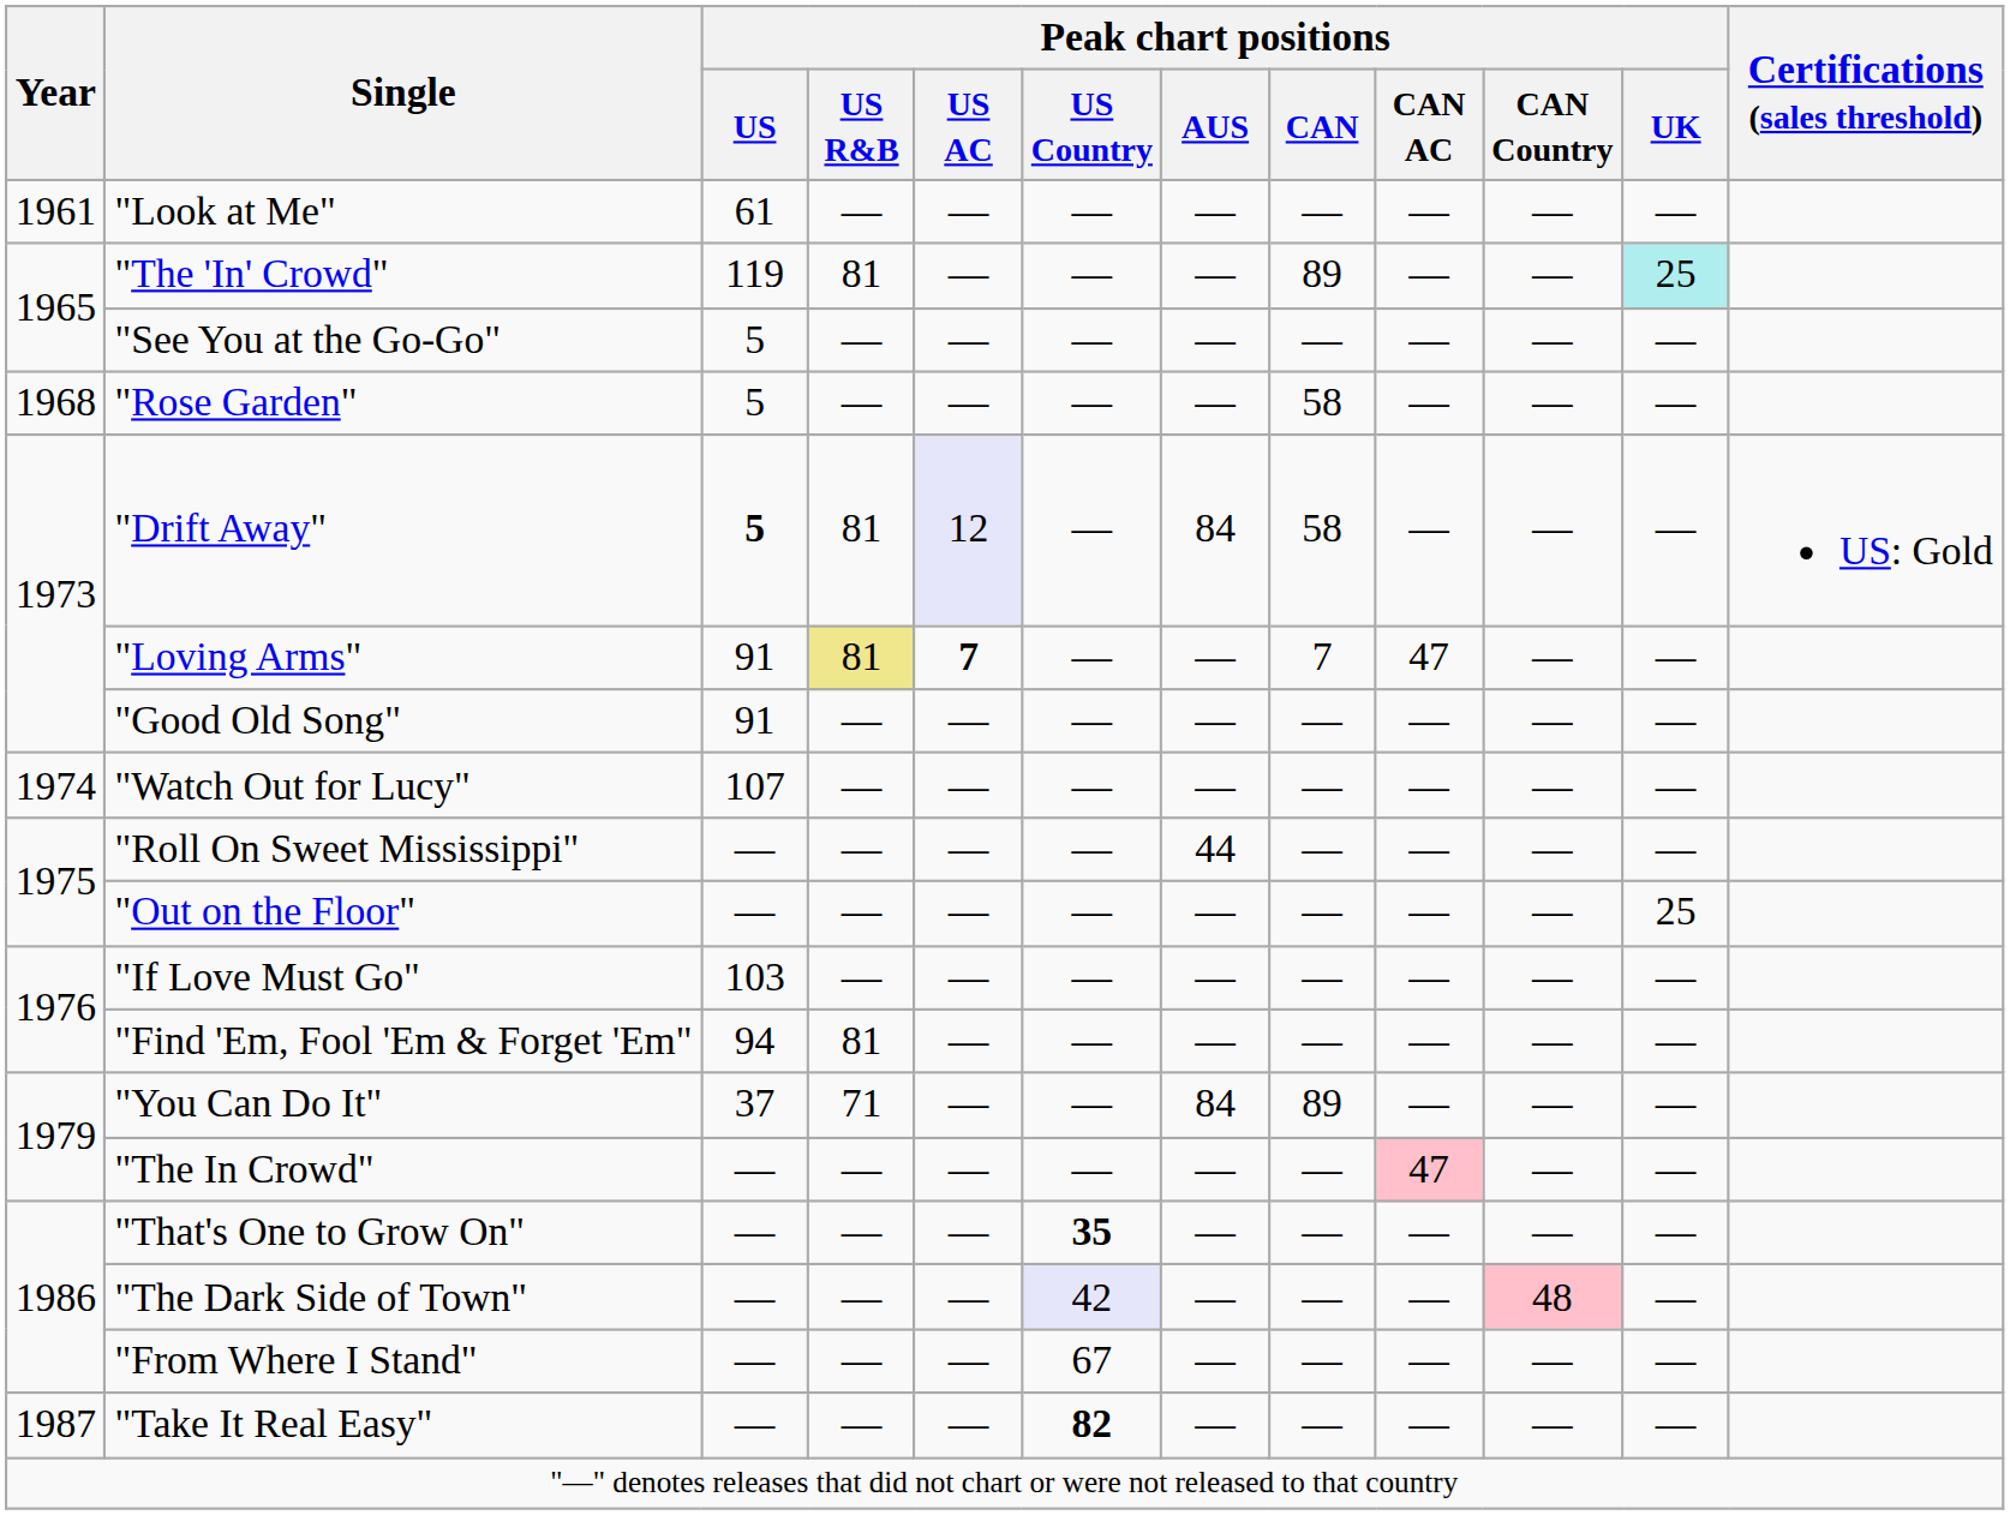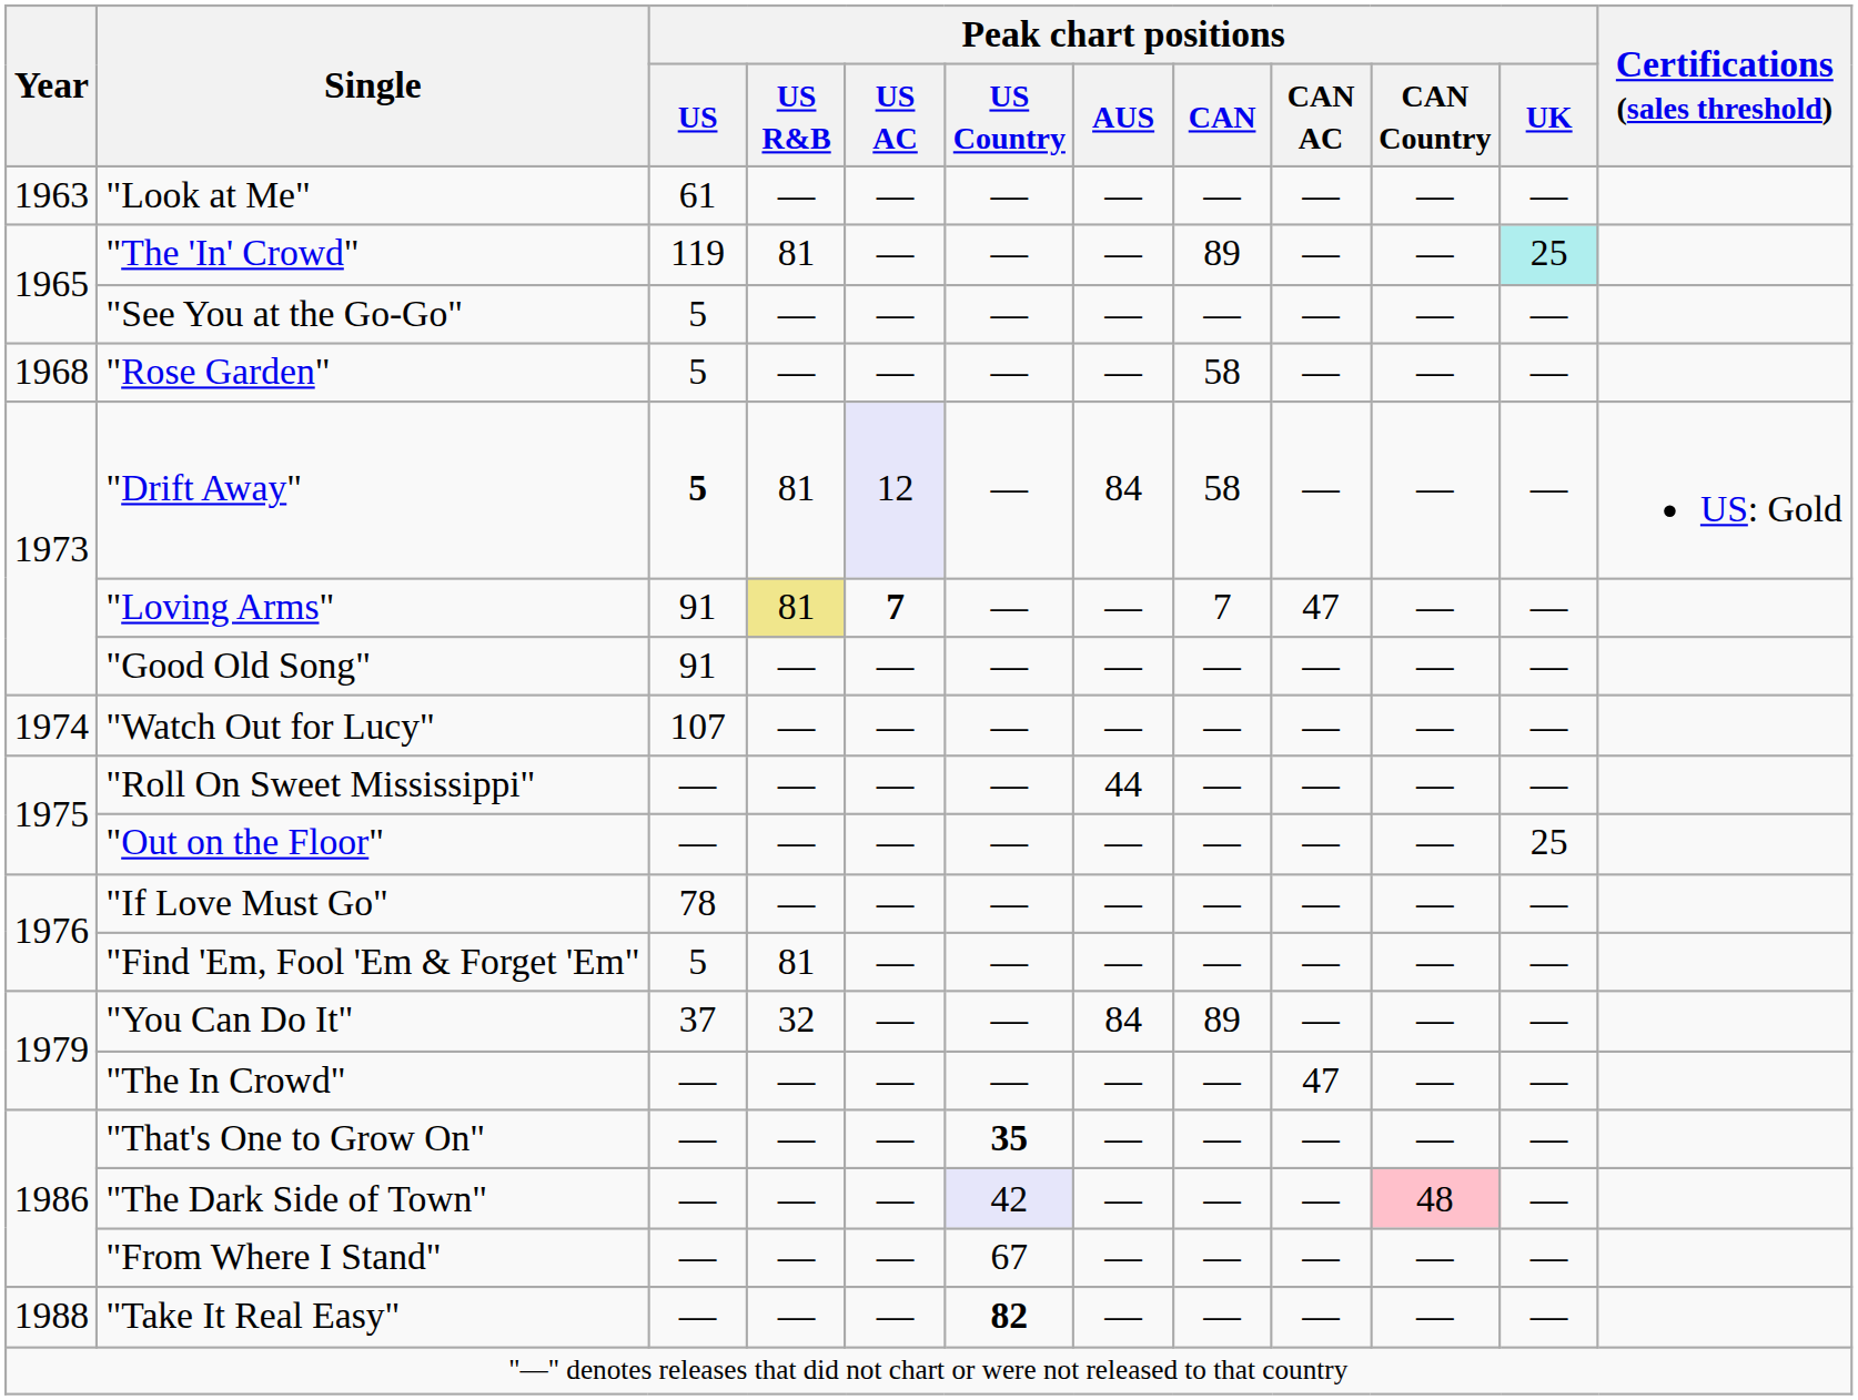 <table class="wikitable" style="text-align:center;">
 <tr>
 <th rowspan="2">Year</th>
 <th rowspan="2">Single</th>
 <th colspan="9">Peak chart positions</th>
 <th rowspan="2"><a href='#'>Certifications</a><br><small>(<a href='#'>sales threshold</a>)</small></th>
 </tr>
 <tr>
 <th style="width:35px;"><small><a href='#'>US</a></small><br></th>
 <th style="width:35px;"><small><a href='#'>US R&B</a></small><br></th>
 <th style="width:35px;"><small><a href='#'>US AC</a></small><br></th>
 <th style="width:35px;"><small><a href='#'>US Country</a></small><br></th>
 <th style="width:35px;"><small><a href='#'>AUS</a></small><br></th>
 <th style="width:35px;"><small><a href='#'>CAN</a></small><br></th>
 <th style="width:35px;"><small>CAN AC</small><br></th>
 <th style="width:35px;"><small>CAN Country</small><br></th>
 <th style="width:35px;"><small><a href='#'>UK</a></small><br></th>
 </tr>
 <tr>
-<td>1961</td>
+<td>1963</td>
 <td style="text-align:left;">"Look at Me"</td>
 <td>61</td>
 <td>—</td>
 <td>—</td>
 <td>—</td>
 <td>—</td>
 <td>—</td>
 <td>—</td>
 <td>—</td>
 <td>—</td>
 <td></td>
 </tr>
 <tr>
 <td rowspan="2">1965</td>
 <td style="text-align:left;">"<a href='#'>The 'In' Crowd</a>"</td>
 <td>119</td>
 <td>81</td>
 <td>—</td>
 <td>—</td>
 <td>—</td>
 <td>89</td>
 <td>—</td>
 <td>—</td>
 <td style="background: paleturquoise;">25</td>
 <td></td>
 </tr>
 <tr>
 <td style="text-align:left;">"See You at the Go-Go"</td>
 <td>5</td>
 <td>—</td>
 <td>—</td>
 <td>—</td>
 <td>—</td>
 <td>—</td>
 <td>—</td>
 <td>—</td>
 <td>—</td>
 <td></td>
 </tr>
 <tr>
 <td>1968</td>
 <td style="text-align:left;">"<a href='#'>Rose Garden</a>"</td>
 <td>5</td>
 <td>—</td>
 <td>—</td>
 <td>—</td>
 <td>—</td>
 <td>58</td>
 <td>—</td>
 <td>—</td>
 <td>—</td>
 <td></td>
 </tr>
 <tr>
 <td rowspan="3">1973</td>
 <td style="text-align:left;">"<a href='#'>Drift Away</a>"</td>
 <td><strong>5</strong></td>
 <td>81</td>
 <td style="background: lavender;">12</td>
 <td>—</td>
 <td>84</td>
 <td>58</td>
 <td>—</td>
 <td>—</td>
 <td>—</td>
 <td style="text-align:left;"><br><ul><li><a href='#'>US</a>: Gold</li></ul></td>
 </tr>
 <tr>
 <td style="text-align:left;">"<a href='#'>Loving Arms</a>"</td>
 <td>91</td>
 <td style="background: khaki;">81</td>
 <td><strong>7</strong></td>
 <td>—</td>
 <td>—</td>
 <td>7</td>
 <td>47</td>
 <td>—</td>
 <td>—</td>
 <td></td>
 </tr>
 <tr>
 <td style="text-align:left;">"Good Old Song"</td>
 <td>91</td>
 <td>—</td>
 <td>—</td>
 <td>—</td>
 <td>—</td>
 <td>—</td>
 <td>—</td>
 <td>—</td>
 <td>—</td>
 <td></td>
 </tr>
 <tr>
 <td>1974</td>
 <td style="text-align:left;">"Watch Out for Lucy"</td>
 <td>107</td>
 <td>—</td>
 <td>—</td>
 <td>—</td>
 <td>—</td>
 <td>—</td>
 <td>—</td>
 <td>—</td>
 <td>—</td>
 <td></td>
 </tr>
 <tr>
 <td rowspan="2">1975</td>
 <td style="text-align:left;">"Roll On Sweet Mississippi"</td>
 <td>—</td>
 <td>—</td>
 <td>—</td>
 <td>—</td>
 <td>44</td>
 <td>—</td>
 <td>—</td>
 <td>—</td>
 <td>—</td>
 <td></td>
 </tr>
 <tr>
 <td style="text-align:left;">"<a href='#'>Out on the Floor</a>"</td>
 <td>—</td>
 <td>—</td>
 <td>—</td>
 <td>—</td>
 <td>—</td>
 <td>—</td>
 <td>—</td>
 <td>—</td>
 <td>25</td>
 <td></td>
 </tr>
 <tr>
 <td rowspan="2">1976</td>
 <td style="text-align:left;">"If Love Must Go"</td>
-<td>103</td>
+<td>78</td>
 <td>—</td>
 <td>—</td>
 <td>—</td>
 <td>—</td>
 <td>—</td>
 <td>—</td>
 <td>—</td>
 <td>—</td>
 <td></td>
 </tr>
 <tr>
 <td style="text-align:left;">"Find 'Em, Fool 'Em & Forget 'Em"</td>
-<td>94</td>
+<td>5</td>
 <td>81</td>
 <td>—</td>
 <td>—</td>
 <td>—</td>
 <td>—</td>
 <td>—</td>
 <td>—</td>
 <td>—</td>
 <td></td>
 </tr>
 <tr>
 <td rowspan="2">1979</td>
 <td style="text-align:left;">"You Can Do It"</td>
 <td>37</td>
-<td>71</td>
+<td>32</td>
 <td>—</td>
 <td>—</td>
 <td>84</td>
 <td>89</td>
 <td>—</td>
 <td>—</td>
 <td>—</td>
 <td></td>
 </tr>
 <tr>
 <td style="text-align:left;">"The In Crowd"</td>
 <td>—</td>
 <td>—</td>
 <td>—</td>
 <td>—</td>
 <td>—</td>
 <td>—</td>
-<td style="background: pink;">47</td>
+<td>47</td>
 <td>—</td>
 <td>—</td>
 <td></td>
 </tr>
 <tr>
 <td rowspan="3">1986</td>
 <td style="text-align:left;">"That's One to Grow On"</td>
 <td>—</td>
 <td>—</td>
 <td>—</td>
 <td><strong>35</strong></td>
 <td>—</td>
 <td>—</td>
 <td>—</td>
 <td>—</td>
 <td>—</td>
 <td></td>
 </tr>
 <tr>
 <td style="text-align:left;">"The Dark Side of Town"</td>
 <td>—</td>
 <td>—</td>
 <td>—</td>
 <td style="background: lavender;">42</td>
 <td>—</td>
 <td>—</td>
 <td>—</td>
 <td style="background: pink;">48</td>
 <td>—</td>
 <td></td>
 </tr>
 <tr>
 <td style="text-align:left;">"From Where I Stand"</td>
 <td>—</td>
 <td>—</td>
 <td>—</td>
 <td>67</td>
 <td>—</td>
 <td>—</td>
 <td>—</td>
 <td>—</td>
 <td>—</td>
 <td></td>
 </tr>
 <tr>
-<td>1987</td>
+<td>1988</td>
 <td style="text-align:left;">"Take It Real Easy"</td>
 <td>—</td>
 <td>—</td>
 <td>—</td>
 <td><strong>82</strong></td>
 <td>—</td>
 <td>—</td>
 <td>—</td>
 <td>—</td>
 <td>—</td>
 <td></td>
 </tr>
 <tr>
 <td colspan="15" style="font-size:9pt">"—" denotes releases that did not chart or were not released to that country</td>
 </tr>
 </table>
